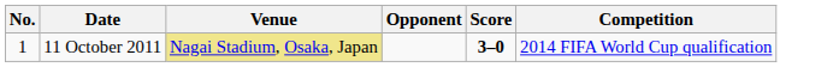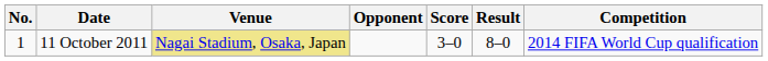 <table class="wikitable sortable">
 <tr>
 <th scope="col">No.</th>
 <th scope="col">Date</th>
 <th scope="col">Venue</th>
 <th scope="col">Opponent</th>
 <th scope="col">Score</th>
+<th scope="col">Result</th>
 <th scope="col">Competition</th>
 </tr>
 <tr>
 <td align="center">1</td>
 <td>11 October 2011</td>
 <td style="background: khaki;"><a href='#'>Nagai Stadium</a>, <a href='#'>Osaka</a>, Japan</td>
 <td></td>
-<td align="center"><strong>3–0</strong></td>
+<td align="center">3–0</td>
+<td align="center">8–0</td>
 <td><a href='#'>2014 FIFA World Cup qualification</a></td>
 </tr>
 </table>
